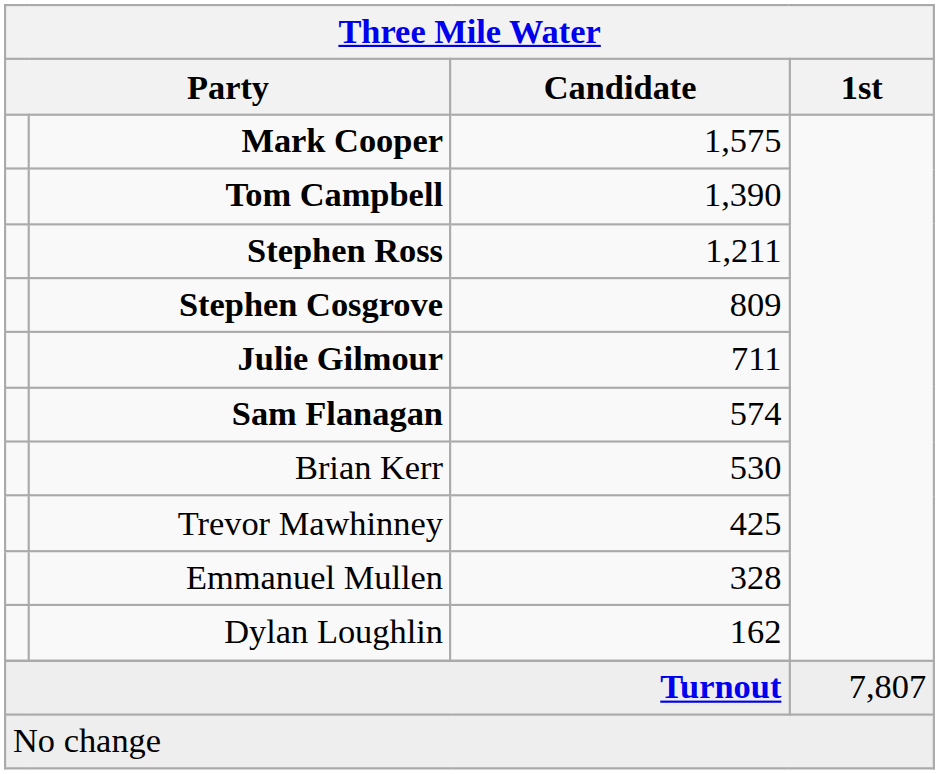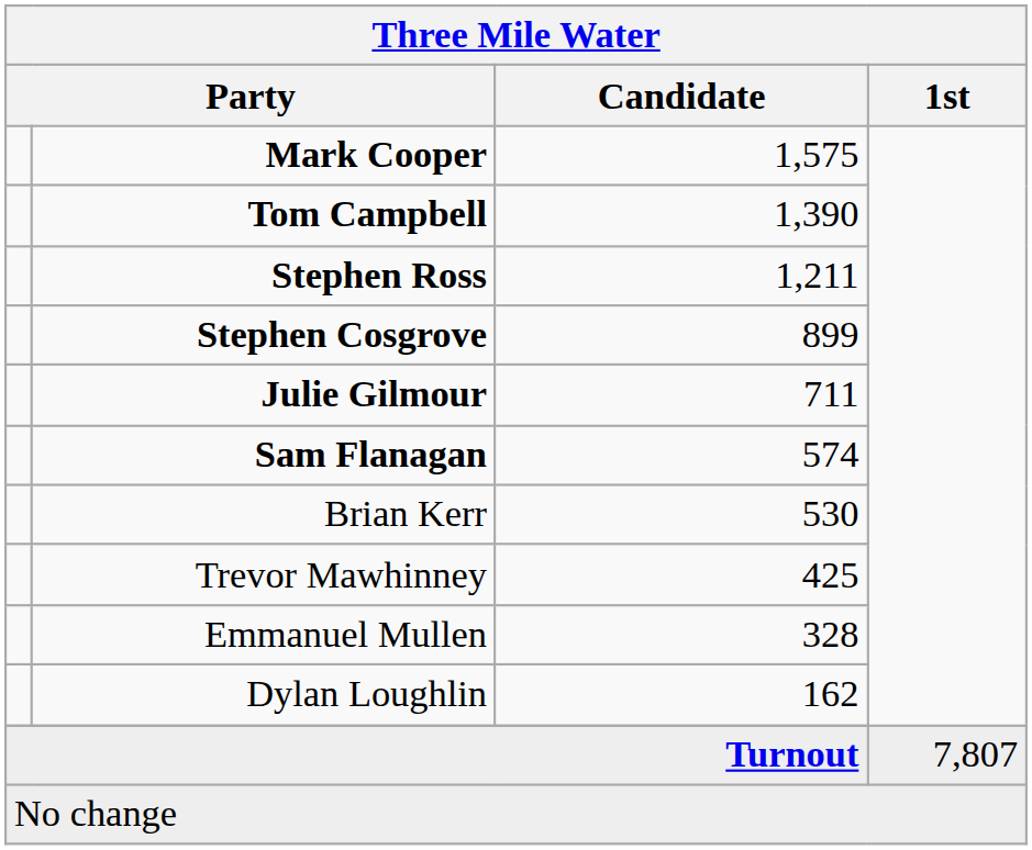 <table class="wikitable">
 <tr>
 <th colspan="4" align="center"><a href='#'>Three Mile Water</a></th>
 </tr>
 <tr>
 <th colspan="2" align="center" width=200>Party</th>
 <th width=150>Candidate</th>
 <th width=60>1st </th>
 </tr>
 <tr>
 <td></td>
 <td align="right"><strong>Mark Cooper</strong></td>
 <td align="right">1,575</td>
 </tr>
 <tr>
 <td></td>
 <td align="right"><strong>Tom Campbell</strong></td>
 <td align="right">1,390</td>
 </tr>
 <tr>
 <td></td>
 <td align="right"><strong>Stephen Ross</strong></td>
 <td align="right">1,211</td>
 </tr>
 <tr>
 <td></td>
 <td align="right"><strong>Stephen Cosgrove</strong></td>
-<td align="right">809</td>
+<td align="right">899</td>
 </tr>
 <tr>
 <td></td>
 <td align="right"><strong>Julie Gilmour</strong></td>
 <td align="right">711</td>
 </tr>
 <tr>
 <td></td>
 <td align="right"><strong>Sam Flanagan</strong></td>
 <td align="right">574</td>
 </tr>
 <tr>
 <td></td>
 <td align="right">Brian Kerr</td>
 <td align="right">530</td>
 </tr>
 <tr>
 <td></td>
 <td align="right">Trevor Mawhinney</td>
 <td align="right">425</td>
 </tr>
 <tr>
 <td></td>
 <td align="right">Emmanuel Mullen</td>
 <td align="right">328</td>
 </tr>
 <tr>
 <td></td>
 <td align="right">Dylan Loughlin</td>
 <td align="right">162</td>
 </tr>
 <tr>
 </tr>
 <tr bgcolor="EEEEEE">
 <td colspan=3 align="right"><strong><a href='#'>Turnout</a></strong></td>
 <td align="right">7,807</td>
 </tr>
 <tr bgcolor="EEEEEE">
 <td colspan=4 bgcolor="EEEEEE">No change</td>
 </tr>
 </table>
